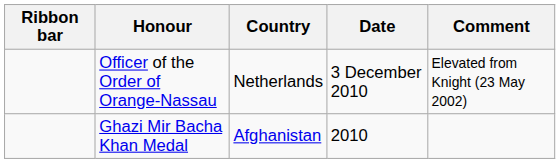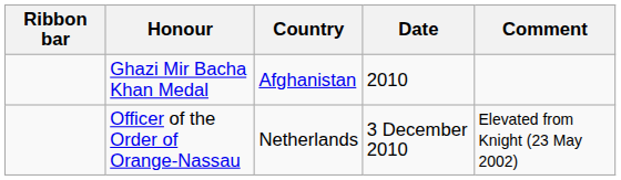 <table class="wikitable" style="width:60%;">
 <tr>
 <th style="width:80px;">Ribbon bar</th>
 <th>Honour</th>
 <th>Country</th>
 <th>Date</th>
 <th>Comment</th>
 </tr>
 <tr>
 <td></td>
+<td><a href='#'>Ghazi Mir Bacha Khan Medal</a></td>
+<td><a href='#'>Afghanistan</a></td>
+<td>2010</td>
+<td></td>
+</tr>
+<tr>
+<td></td>
 <td><a href='#'>Officer</a> of the <a href='#'>Order of Orange-Nassau</a></td>
 <td>Netherlands</td>
 <td>3 December 2010</td>
 <td><small>Elevated from Knight (23 May 2002)</small></td>
 </tr>
-<tr>
-<td></td>
-<td><a href='#'>Ghazi Mir Bacha Khan Medal</a></td>
-<td><a href='#'>Afghanistan</a></td>
-<td>2010</td>
-<td></td>
-</tr>
 </table>
